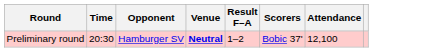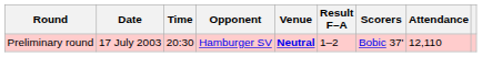 <table class="wikitable">
 <tr>
 <th>Round</th>
+<th>Date</th>
 <th>Time</th>
 <th>Opponent</th>
 <th>Venue</th>
 <th>Result<br>F–A</th>
 <th>Scorers</th>
 <th>Attendance</th>
 <th></th>
 </tr>
 <tr bgcolor="#FFCCCC">
 <td>Preliminary round</td>
+<td>17 July 2003</td>
 <td>20:30</td>
 <td><a href='#'>Hamburger SV</a></td>
 <td><strong><a href='#'>Neutral</a></strong></td>
 <td>1–2</td>
 <td><a href='#'>Bobic</a> 37'</td>
-<td>12,100</td>
+<td>12,110</td>
 <td></td>
 </tr>
 </table>
